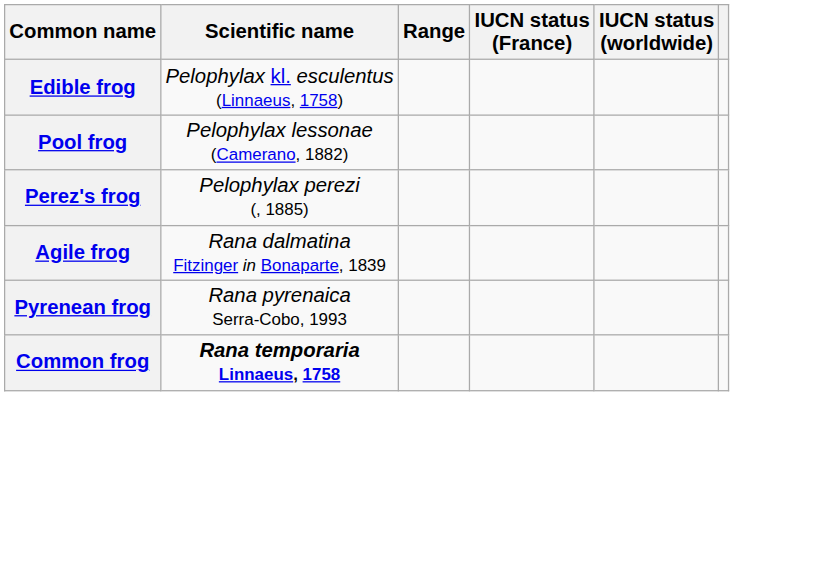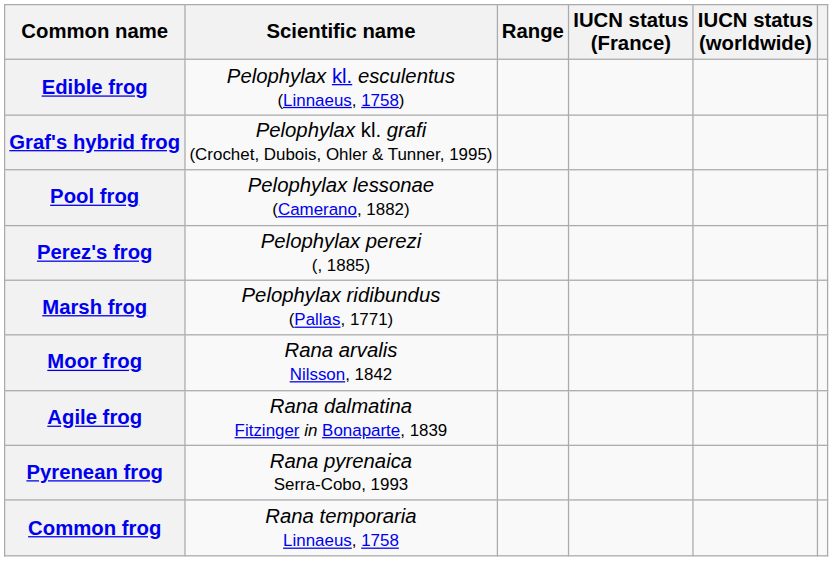 <table class="wikitable" style="text-align: center;">
 <tr>
 <th scope="col">Common name</th>
 <th scope="col">Scientific name</th>
 <th scope="col">Range</th>
 <th scope="col">IUCN status<br>(France)</th>
 <th scope="col">IUCN status<br>(worldwide)</th>
 <th scope="col"></th>
 </tr>
 <tr>
 <th scope="row"><a href='#'>Edible frog</a><br></th>
 <td><em>Pelophylax</em> <a href='#'>kl.</a> <em>esculentus</em><br><small>(<a href='#'>Linnaeus</a>, <a href='#'>1758</a>)</small></td>
 <td></td>
 <td></td>
 <td></td>
 <td></td>
 </tr>
 <tr>
+<th scope="row"><a href='#'>Graf's hybrid frog</a><br></th>
+<td><em>Pelophylax</em> kl. <em>grafi</em><br><small>(Crochet, Dubois, Ohler & Tunner, 1995)</small></td>
+<td></td>
+<td></td>
+<td></td>
+<td></td>
+</tr>
+<tr>
 <th scope="row"><a href='#'>Pool frog</a><br></th>
 <td><em>Pelophylax lessonae</em><br><small>(<a href='#'>Camerano</a>, 1882)</small></td>
 <td></td>
 <td></td>
 <td></td>
 <td></td>
 </tr>
 <tr>
 <th scope="row"><a href='#'>Perez's frog</a><br></th>
 <td><em>Pelophylax perezi</em><br><small>(, 1885)</small></td>
+<td></td>
+<td></td>
+<td></td>
+<td></td>
+</tr>
+<tr>
+<th scope="row"><a href='#'>Marsh frog</a><br></th>
+<td><em>Pelophylax ridibundus</em><br><small>(<a href='#'>Pallas</a>, 1771)</small></td>
+<td></td>
+<td></td>
+<td></td>
+<td></td>
+</tr>
+<tr>
+<th scope="row"><a href='#'>Moor frog</a><br></th>
+<td><em>Rana arvalis</em><br><small><a href='#'>Nilsson</a>, 1842</small></td>
 <td></td>
 <td></td>
 <td></td>
 <td></td>
 </tr>
 <tr>
 <th scope="row"><a href='#'>Agile frog</a><br></th>
 <td><em>Rana dalmatina</em><br><small><a href='#'>Fitzinger</a> <em>in</em> <a href='#'>Bonaparte</a>, 1839</small></td>
 <td></td>
 <td></td>
 <td></td>
 <td></td>
 </tr>
 <tr>
 <th scope="row"><a href='#'>Pyrenean frog</a><br></th>
 <td><em>Rana pyrenaica</em><br><small>Serra-Cobo, 1993</small></td>
 <td></td>
 <td></td>
 <td></td>
 <td></td>
 </tr>
 <tr>
 <th scope="row"><a href='#'>Common frog</a><br></th>
-<td><strong><em>Rana temporaria</em><br><small><a href='#'>Linnaeus</a>, <a href='#'>1758</a></small></strong></td>
+<td><em>Rana temporaria</em><br><small><a href='#'>Linnaeus</a>, <a href='#'>1758</a></small></td>
 <td></td>
 <td></td>
 <td></td>
 <td></td>
 </tr>
 </table>
